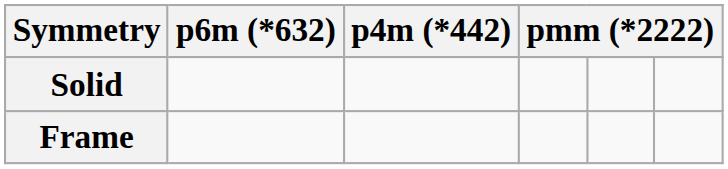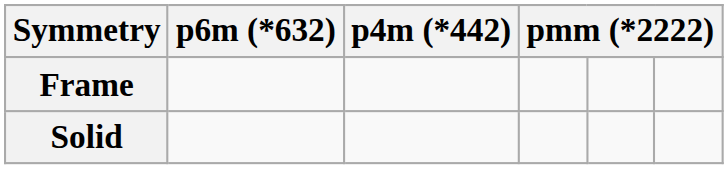 <table class=wikitable>
 <tr>
 <th>Symmetry</th>
 <th>p6m (*632)</th>
 <th>p4m (*442)</th>
 <th colspan=3>pmm (*2222)</th>
+</tr>
+<tr>
+<th>Frame</th>
+<td></td>
+<td></td>
+<td></td>
+<td></td>
+<td></td>
 </tr>
 <tr>
 <th>Solid</th>
 <td></td>
 <td></td>
 <td></td>
 <td></td>
 <td></td>
 </tr>
-<tr>
-<th>Frame</th>
-<td></td>
-<td></td>
-<td></td>
-<td></td>
-<td></td>
-</tr>
 </table>
